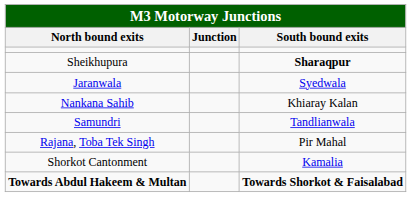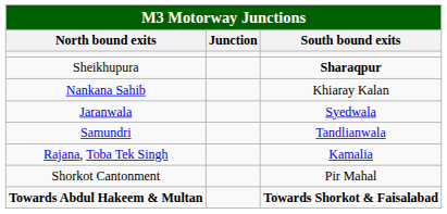 <table style="margin-left:1em; margin-bottom:1em; color:black; font-size:95%;" class="wikitable">
 <tr style="background:#006000; text-align:center; color:white; font-size:120%;">
 <td colspan="3"><strong>M3 Motorway Junctions</strong></td>
 </tr>
 <tr>
 <th scope=col abbr="Northbound">North bound exits</th>
 <th scope=col>Junction</th>
 <th scope=col abbr="Southbound">South bound exits</th>
 </tr>
 <tr style="text-align:center;">
 <td></td>
 <td></td>
 <td></td>
 </tr>
 <tr style="text-align:center;">
 <td>Sheikhupura</td>
 <td></td>
 <td><strong>Sharaqpur</strong></td>
 </tr>
 <tr style="text-align:center;">
+<td><a href='#'>Nankana Sahib</a></td>
+<td></td>
+<td>Khiaray Kalan</td>
+</tr>
+<tr style="text-align:center;">
 <td><a href='#'>Jaranwala</a></td>
 <td></td>
 <td><a href='#'>Syedwala</a></td>
-</tr>
-<tr style="text-align:center;">
-<td><a href='#'>Nankana Sahib</a></td>
-<td></td>
-<td>Khiaray Kalan</td>
 </tr>
 <tr style="text-align:center;">
 <td><a href='#'>Samundri</a></td>
 <td></td>
 <td><a href='#'>Tandlianwala</a></td>
 </tr>
 <tr style="text-align:center;">
 <td><a href='#'>Rajana</a>, <a href='#'>Toba Tek Singh</a></td>
 <td></td>
-<td>Pir Mahal</td>
+<td><a href='#'>Kamalia</a></td>
 </tr>
 <tr style="text-align:center;">
 <td>Shorkot Cantonment<br></td>
 <td></td>
-<td><a href='#'>Kamalia</a></td>
+<td>Pir Mahal</td>
 </tr>
 <tr style="text-align:center;">
 <td><strong>Towards Abdul Hakeem & Multan</strong><br></td>
 <td></td>
 <td><strong>Towards Shorkot & Faisalabad</strong><br></td>
 </tr>
 </table>
